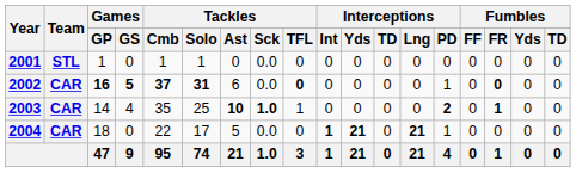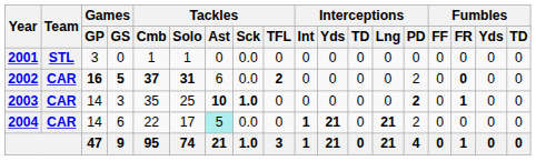 <table class="wikitable" style="text-align:center">
 <tr>
 <th rowspan="2">Year</th>
 <th rowspan="2">Team</th>
 <th colspan="2">Games</th>
 <th colspan="5">Tackles</th>
 <th colspan="5">Interceptions</th>
 <th colspan="4">Fumbles</th>
 </tr>
 <tr>
 <th>GP</th>
 <th>GS</th>
 <th>Cmb</th>
 <th>Solo</th>
 <th>Ast</th>
 <th>Sck</th>
 <th>TFL</th>
 <th>Int</th>
 <th>Yds</th>
 <th>TD</th>
 <th>Lng</th>
 <th>PD</th>
 <th>FF</th>
 <th>FR</th>
 <th>Yds</th>
 <th>TD</th>
 </tr>
 <tr>
 <th><a href='#'>2001</a></th>
 <th><a href='#'>STL</a></th>
-<td>1</td>
+<td>3</td>
 <td>0</td>
 <td>1</td>
 <td>1</td>
 <td>0</td>
 <td>0.0</td>
 <td>0</td>
 <td>0</td>
 <td>0</td>
 <td>0</td>
 <td>0</td>
 <td>0</td>
 <td>0</td>
 <td>0</td>
 <td>0</td>
 <td>0</td>
 </tr>
 <tr>
 <th><a href='#'>2002</a></th>
 <th><a href='#'>CAR</a></th>
 <td><strong>16</strong></td>
 <td><strong>5</strong></td>
 <td><strong>37</strong></td>
 <td><strong>31</strong></td>
 <td>6</td>
 <td>0.0</td>
-<td><strong>0</strong></td>
+<td><strong>2</strong></td>
 <td>0</td>
 <td>0</td>
 <td>0</td>
 <td>0</td>
-<td>1</td>
+<td>2</td>
 <td>0</td>
 <td><strong>0</strong></td>
 <td>0</td>
 <td>0</td>
 </tr>
 <tr>
 <th><a href='#'>2003</a></th>
 <th><a href='#'>CAR</a></th>
 <td>14</td>
-<td>4</td>
+<td>3</td>
 <td>35</td>
 <td>25</td>
 <td><strong>10</strong></td>
 <td><strong>1.0</strong></td>
-<td>1</td>
+<td>0</td>
 <td>0</td>
 <td>0</td>
 <td>0</td>
 <td>0</td>
 <td><strong>2</strong></td>
 <td>0</td>
 <td><strong>1</strong></td>
 <td>0</td>
 <td>0</td>
 </tr>
 <tr>
 <th><a href='#'>2004</a></th>
 <th><a href='#'>CAR</a></th>
-<td>18</td>
-<td>0</td>
+<td>14</td>
+<td>6</td>
 <td>22</td>
 <td>17</td>
-<td>5</td>
+<td style="background: paleturquoise;">5</td>
 <td>0.0</td>
 <td>0</td>
 <td><strong>1</strong></td>
 <td><strong>21</strong></td>
 <td>0</td>
 <td><strong>21</strong></td>
-<td>1</td>
+<td>2</td>
 <td>0</td>
 <td>0</td>
 <td>0</td>
 <td>0</td>
 </tr>
 <tr>
 <th colspan="2"></th>
 <th>47</th>
 <th>9</th>
 <th>95</th>
 <th>74</th>
 <th>21</th>
 <th>1.0</th>
 <th>3</th>
 <th>1</th>
 <th>21</th>
 <th>0</th>
 <th>21</th>
 <th>4</th>
 <th>0</th>
 <th>1</th>
 <th>0</th>
 <th>0</th>
 </tr>
 </table>
